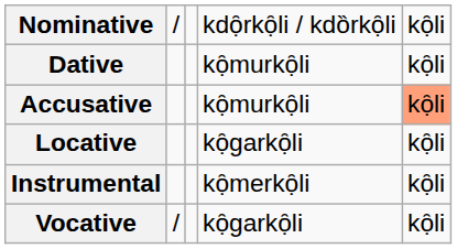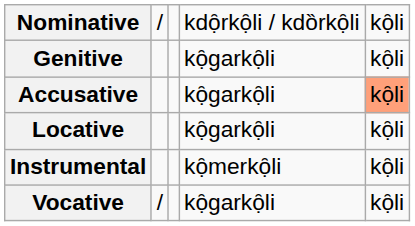 <table class="wikitable">
 <tr>
 <th>Nominative</th>
 <td> / </td>
 <td></td>
 <td>kdọ̑rkọ̑li / kdȍrkọ̑li</td>
 <td>kọ̑li</td>
 </tr>
 <tr>
-<th>Dative</th>
+<th>Genitive</th>
 <td></td>
 <td></td>
-<td>kọ̑murkọ̑li</td>
+<td>kọ̑garkọ̑li</td>
 <td>kọ̑li</td>
 </tr>
 <tr>
 <th>Accusative</th>
 <td></td>
 <td></td>
-<td>kọ̑murkọ̑li</td>
+<td>kọ̑garkọ̑li</td>
 <td style="background: lightsalmon;">kọ̑li</td>
 </tr>
 <tr>
 <th>Locative</th>
 <td></td>
 <td></td>
 <td>kọ̑garkọ̑li</td>
 <td>kọ̑li</td>
 </tr>
 <tr>
 <th>Instrumental</th>
 <td></td>
 <td></td>
 <td>kọ̑merkọ̑li</td>
 <td>kọ̑li</td>
 </tr>
 <tr>
 <th>Vocative</th>
 <td> / </td>
 <td></td>
 <td>kọ̑garkọ̑li</td>
 <td>kọ̑li</td>
 </tr>
 </table>
